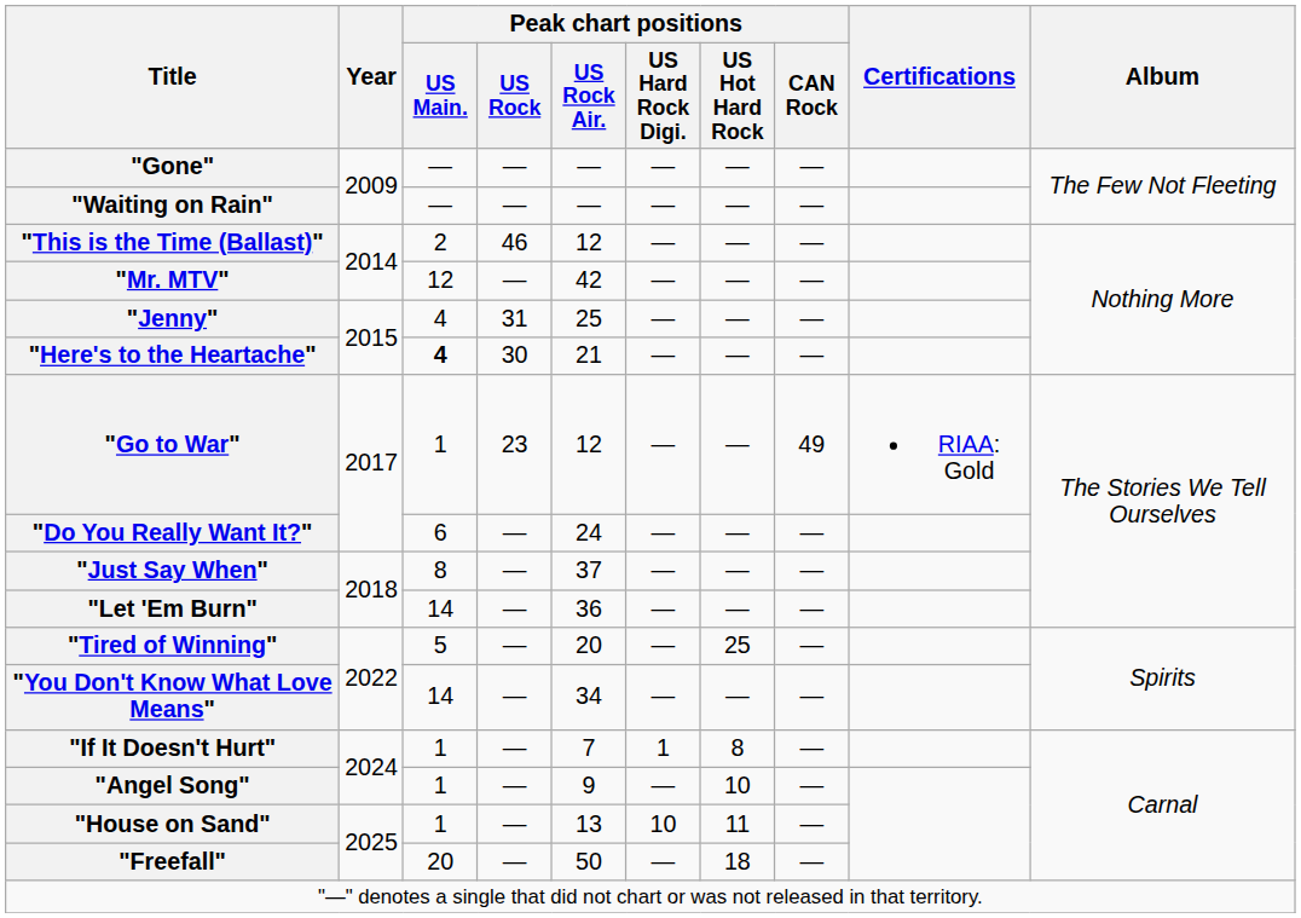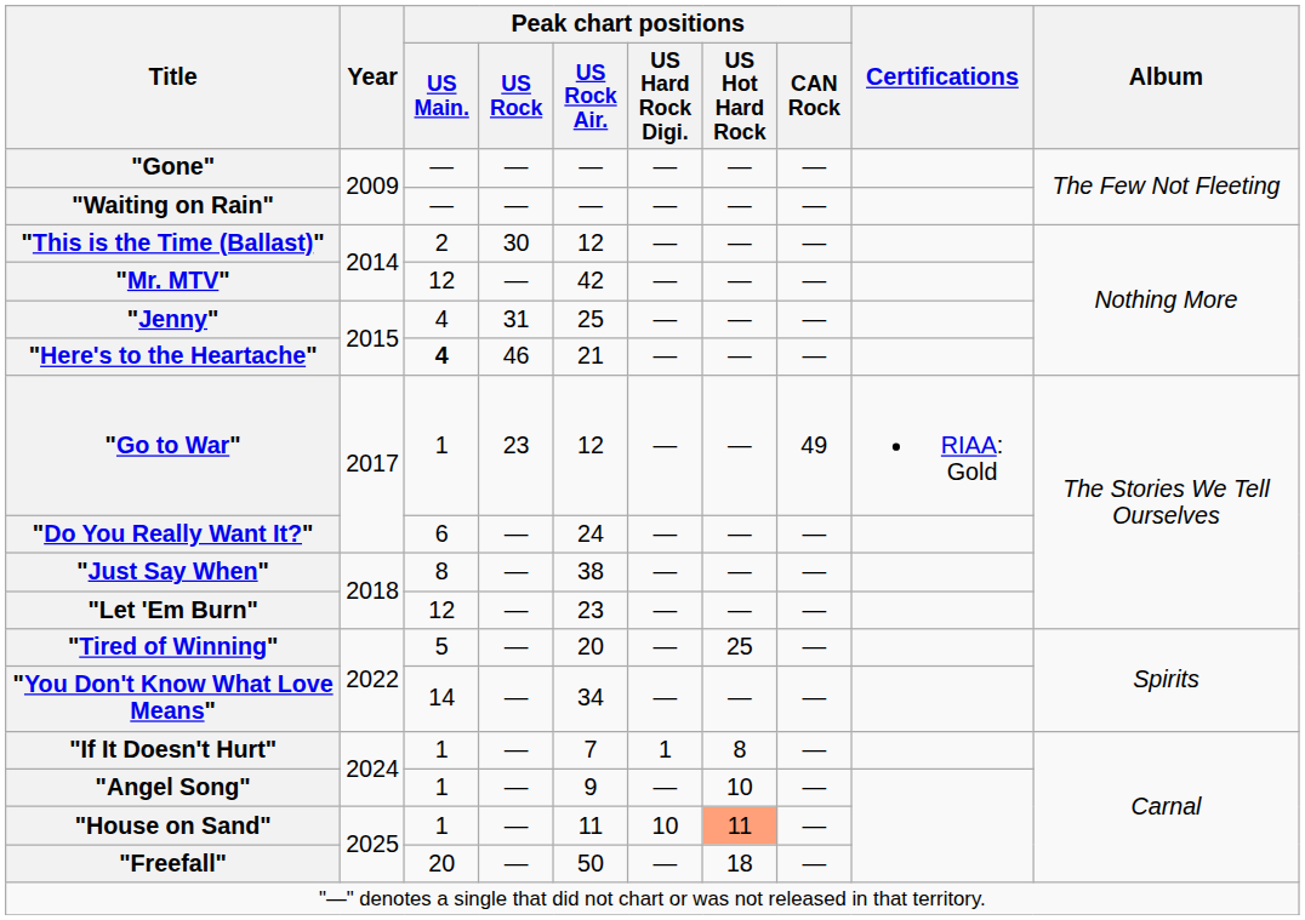 <table class="wikitable plainrowheaders" style="text-align:center;">
 <tr>
 <th scope="col" rowspan="2">Title</th>
 <th scope="col" rowspan="2">Year</th>
 <th scope="col" colspan="6">Peak chart positions</th>
 <th rowspan="2"><a href='#'>Certifications</a></th>
 <th rowspan="2" scope="col">Album</th>
 </tr>
 <tr>
 <th scope="col" style="width:3em;font-size:90%;"><a href='#'>US<br>Main.</a><br></th>
 <th scope="col" style="width:3em;font-size:90%;"><a href='#'>US<br>Rock</a><br></th>
 <th scope="col" style="width:3em;font-size:90%;"><a href='#'>US<br>Rock Air.</a><br></th>
 <th scope="col" style="width:3em;font-size:90%;">US Hard Rock Digi.</th>
 <th scope="col" style="width:3em;font-size:90%;">US Hot Hard Rock</th>
 <th scope="col" style="width:3em;font-size:90%;">CAN Rock<br></th>
 </tr>
 <tr>
 <th scope="row">"Gone"</th>
 <td rowspan="2">2009</td>
 <td>—</td>
 <td>—</td>
 <td>—</td>
 <td>—</td>
 <td>—</td>
 <td>—</td>
 <td></td>
 <td rowspan="2"><em>The Few Not Fleeting</em></td>
 </tr>
 <tr>
 <th scope="row">"Waiting on Rain"</th>
 <td>—</td>
 <td>—</td>
 <td>—</td>
 <td>—</td>
 <td>—</td>
 <td>—</td>
 <td></td>
 </tr>
 <tr>
 <th scope="row">"<a href='#'>This is the Time (Ballast)</a>"</th>
 <td rowspan="2">2014</td>
 <td>2</td>
-<td>46</td>
+<td>30</td>
 <td>12</td>
 <td>—</td>
 <td>—</td>
 <td>—</td>
 <td></td>
 <td rowspan="4"><em>Nothing More</em></td>
 </tr>
 <tr>
 <th scope="row">"<a href='#'>Mr. MTV</a>"</th>
 <td>12</td>
 <td>—</td>
 <td>42</td>
 <td>—</td>
 <td>—</td>
 <td>—</td>
 <td></td>
 </tr>
 <tr>
 <th scope="row">"<a href='#'>Jenny</a>"</th>
 <td rowspan="2">2015</td>
 <td>4</td>
 <td>31</td>
 <td>25</td>
 <td>—</td>
 <td>—</td>
 <td>—</td>
 <td></td>
 </tr>
 <tr>
 <th scope="row">"<a href='#'>Here's to the Heartache</a>"</th>
 <td><strong>4</strong></td>
-<td>30</td>
+<td>46</td>
 <td>21</td>
 <td>—</td>
 <td>—</td>
 <td>—</td>
 <td></td>
 </tr>
 <tr>
 <th scope="row">"<a href='#'>Go to War</a>"</th>
 <td rowspan="2">2017</td>
 <td>1</td>
 <td>23</td>
 <td>12</td>
 <td>—</td>
 <td>—</td>
 <td>49</td>
 <td><br><ul><li><a href='#'>RIAA</a>: Gold</li></ul></td>
 <td rowspan="4"><em>The Stories We Tell Ourselves</em></td>
 </tr>
 <tr>
 <th scope="row">"<a href='#'>Do You Really Want It?</a>"</th>
 <td>6</td>
 <td>—</td>
 <td>24</td>
 <td>—</td>
 <td>—</td>
 <td>—</td>
 <td></td>
 </tr>
 <tr>
 <th scope="row">"<a href='#'>Just Say When</a>"</th>
 <td rowspan="2">2018</td>
 <td>8</td>
 <td>—</td>
-<td>37</td>
+<td>38</td>
 <td>—</td>
 <td>—</td>
 <td>—</td>
 </tr>
 <tr>
 <th scope="row">"Let 'Em Burn"</th>
-<td>14</td>
+<td>12</td>
 <td>—</td>
-<td>36</td>
+<td>23</td>
 <td>—</td>
 <td>—</td>
 <td>—</td>
 <td></td>
 </tr>
 <tr>
 <th scope="row">"<a href='#'>Tired of Winning</a>"</th>
 <td rowspan="2">2022</td>
 <td>5</td>
 <td>—</td>
 <td>20</td>
 <td>—</td>
 <td>25</td>
 <td>—</td>
 <td></td>
 <td rowspan="2"><em>Spirits</em></td>
 </tr>
 <tr>
 <th scope="row">"<a href='#'>You Don't Know What Love Means</a>"</th>
 <td>14</td>
 <td>—</td>
 <td>34</td>
 <td>—</td>
 <td>—</td>
 <td>—</td>
 <td></td>
 </tr>
 <tr>
 <th scope="row">"If It Doesn't Hurt"</th>
 <td rowspan="2">2024</td>
 <td>1</td>
 <td>—</td>
 <td>7</td>
 <td>1</td>
 <td>8</td>
 <td>—</td>
 <td></td>
 <td rowspan="4"><em>Carnal</em></td>
 </tr>
 <tr>
 <th scope="row">"Angel Song" </th>
 <td>1</td>
 <td>—</td>
 <td>9</td>
 <td>—</td>
 <td>10</td>
 <td>—</td>
 </tr>
 <tr>
 <th scope="row">"House on Sand" </th>
 <td rowspan="2">2025</td>
 <td>1</td>
 <td>—</td>
-<td>13</td>
+<td>11</td>
 <td>10</td>
-<td>11</td>
+<td style="background: lightsalmon;">11</td>
 <td>—</td>
 </tr>
 <tr>
 <th scope="row">"Freefall" </th>
 <td>20</td>
 <td>—</td>
 <td>50</td>
 <td>—</td>
 <td>18</td>
 <td>—</td>
 </tr>
 <tr>
 <td colspan="10" style="font-size:85%">"—" denotes a single that did not chart or was not released in that territory.</td>
 </tr>
 </table>
